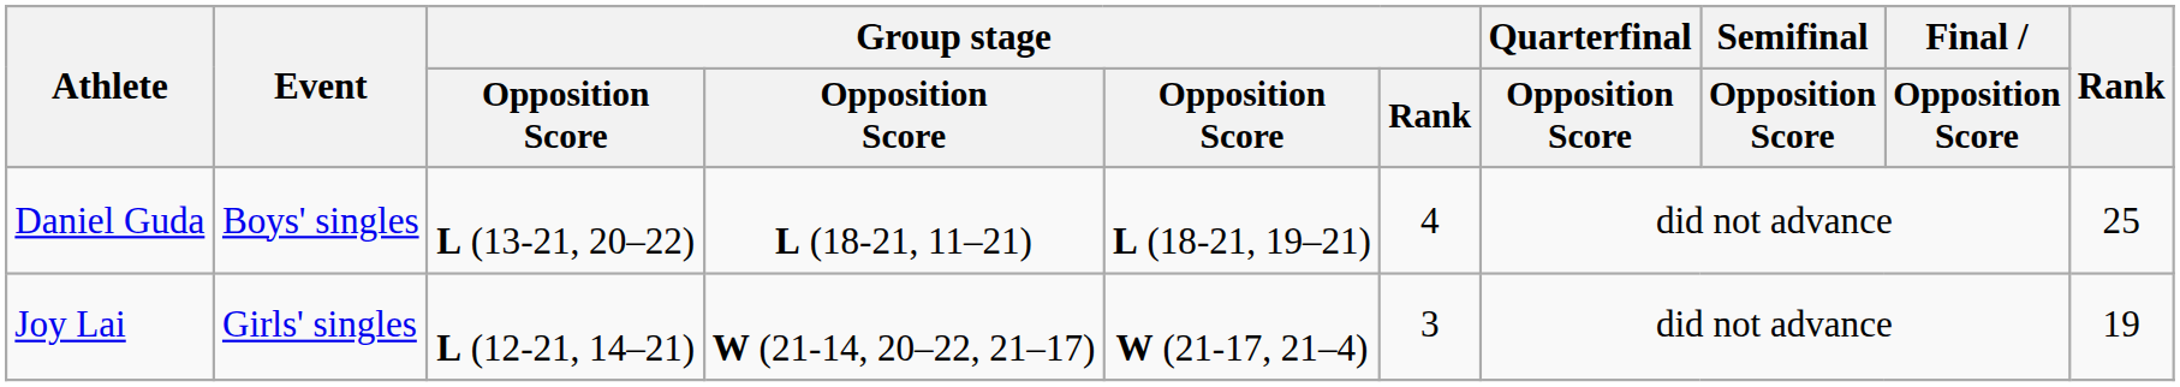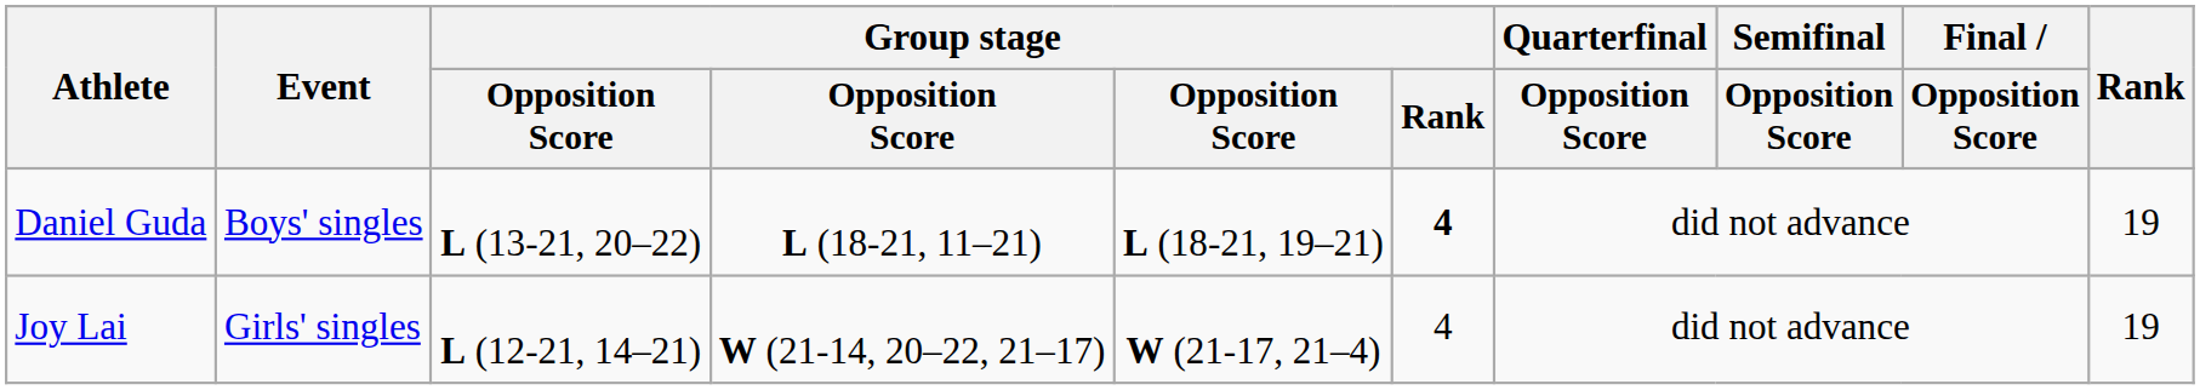 <table class="wikitable" style="font-size:90%">
 <tr>
 <th rowspan=2>Athlete</th>
 <th rowspan=2>Event</th>
 <th colspan=4>Group stage</th>
 <th>Quarterfinal</th>
 <th>Semifinal</th>
 <th>Final / </th>
 <th rowspan=2>Rank</th>
 </tr>
 <tr style="font-size:95%">
 <th>Opposition<br>Score</th>
 <th>Opposition<br>Score</th>
 <th>Opposition<br>Score</th>
 <th>Rank</th>
 <th>Opposition<br>Score</th>
 <th>Opposition<br>Score</th>
 <th>Opposition<br>Score</th>
 </tr>
 <tr align=center>
 <td align=left><a href='#'>Daniel Guda</a></td>
 <td align=left><a href='#'>Boys' singles</a></td>
 <td><br><strong>L</strong> (13-21, 20–22)</td>
 <td><br><strong>L</strong> (18-21, 11–21)</td>
 <td><br><strong>L</strong> (18-21, 19–21)</td>
-<td>4</td>
+<td><strong>4</strong></td>
 <td colspan=3>did not advance</td>
-<td>25</td>
+<td>19</td>
 </tr>
 <tr align=center>
 <td align=left><a href='#'>Joy Lai</a></td>
 <td align=left><a href='#'>Girls' singles</a></td>
 <td><br><strong>L</strong> (12-21, 14–21)</td>
 <td><br><strong>W</strong> (21-14, 20–22, 21–17)</td>
 <td><br><strong>W</strong> (21-17, 21–4)</td>
-<td>3</td>
+<td>4</td>
 <td colspan=3>did not advance</td>
 <td>19</td>
 </tr>
 </table>
